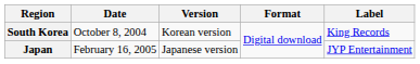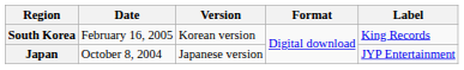 <table class="wikitable plainrowheaders">
 <tr>
 <th scope="col">Region</th>
 <th scope="col">Date</th>
 <th>Version</th>
 <th scope="col">Format</th>
 <th scope="col">Label</th>
 </tr>
 <tr>
 <th scope="row">South Korea</th>
-<td>October 8, 2004</td>
+<td>February 16, 2005</td>
 <td>Korean version</td>
 <td rowspan="2"><a href='#'>Digital download</a></td>
 <td><a href='#'>King Records</a></td>
 </tr>
 <tr>
 <th scope="row">Japan</th>
-<td>February 16, 2005</td>
+<td>October 8, 2004</td>
 <td>Japanese version</td>
 <td><a href='#'>JYP Entertainment</a></td>
 </tr>
 </table>
